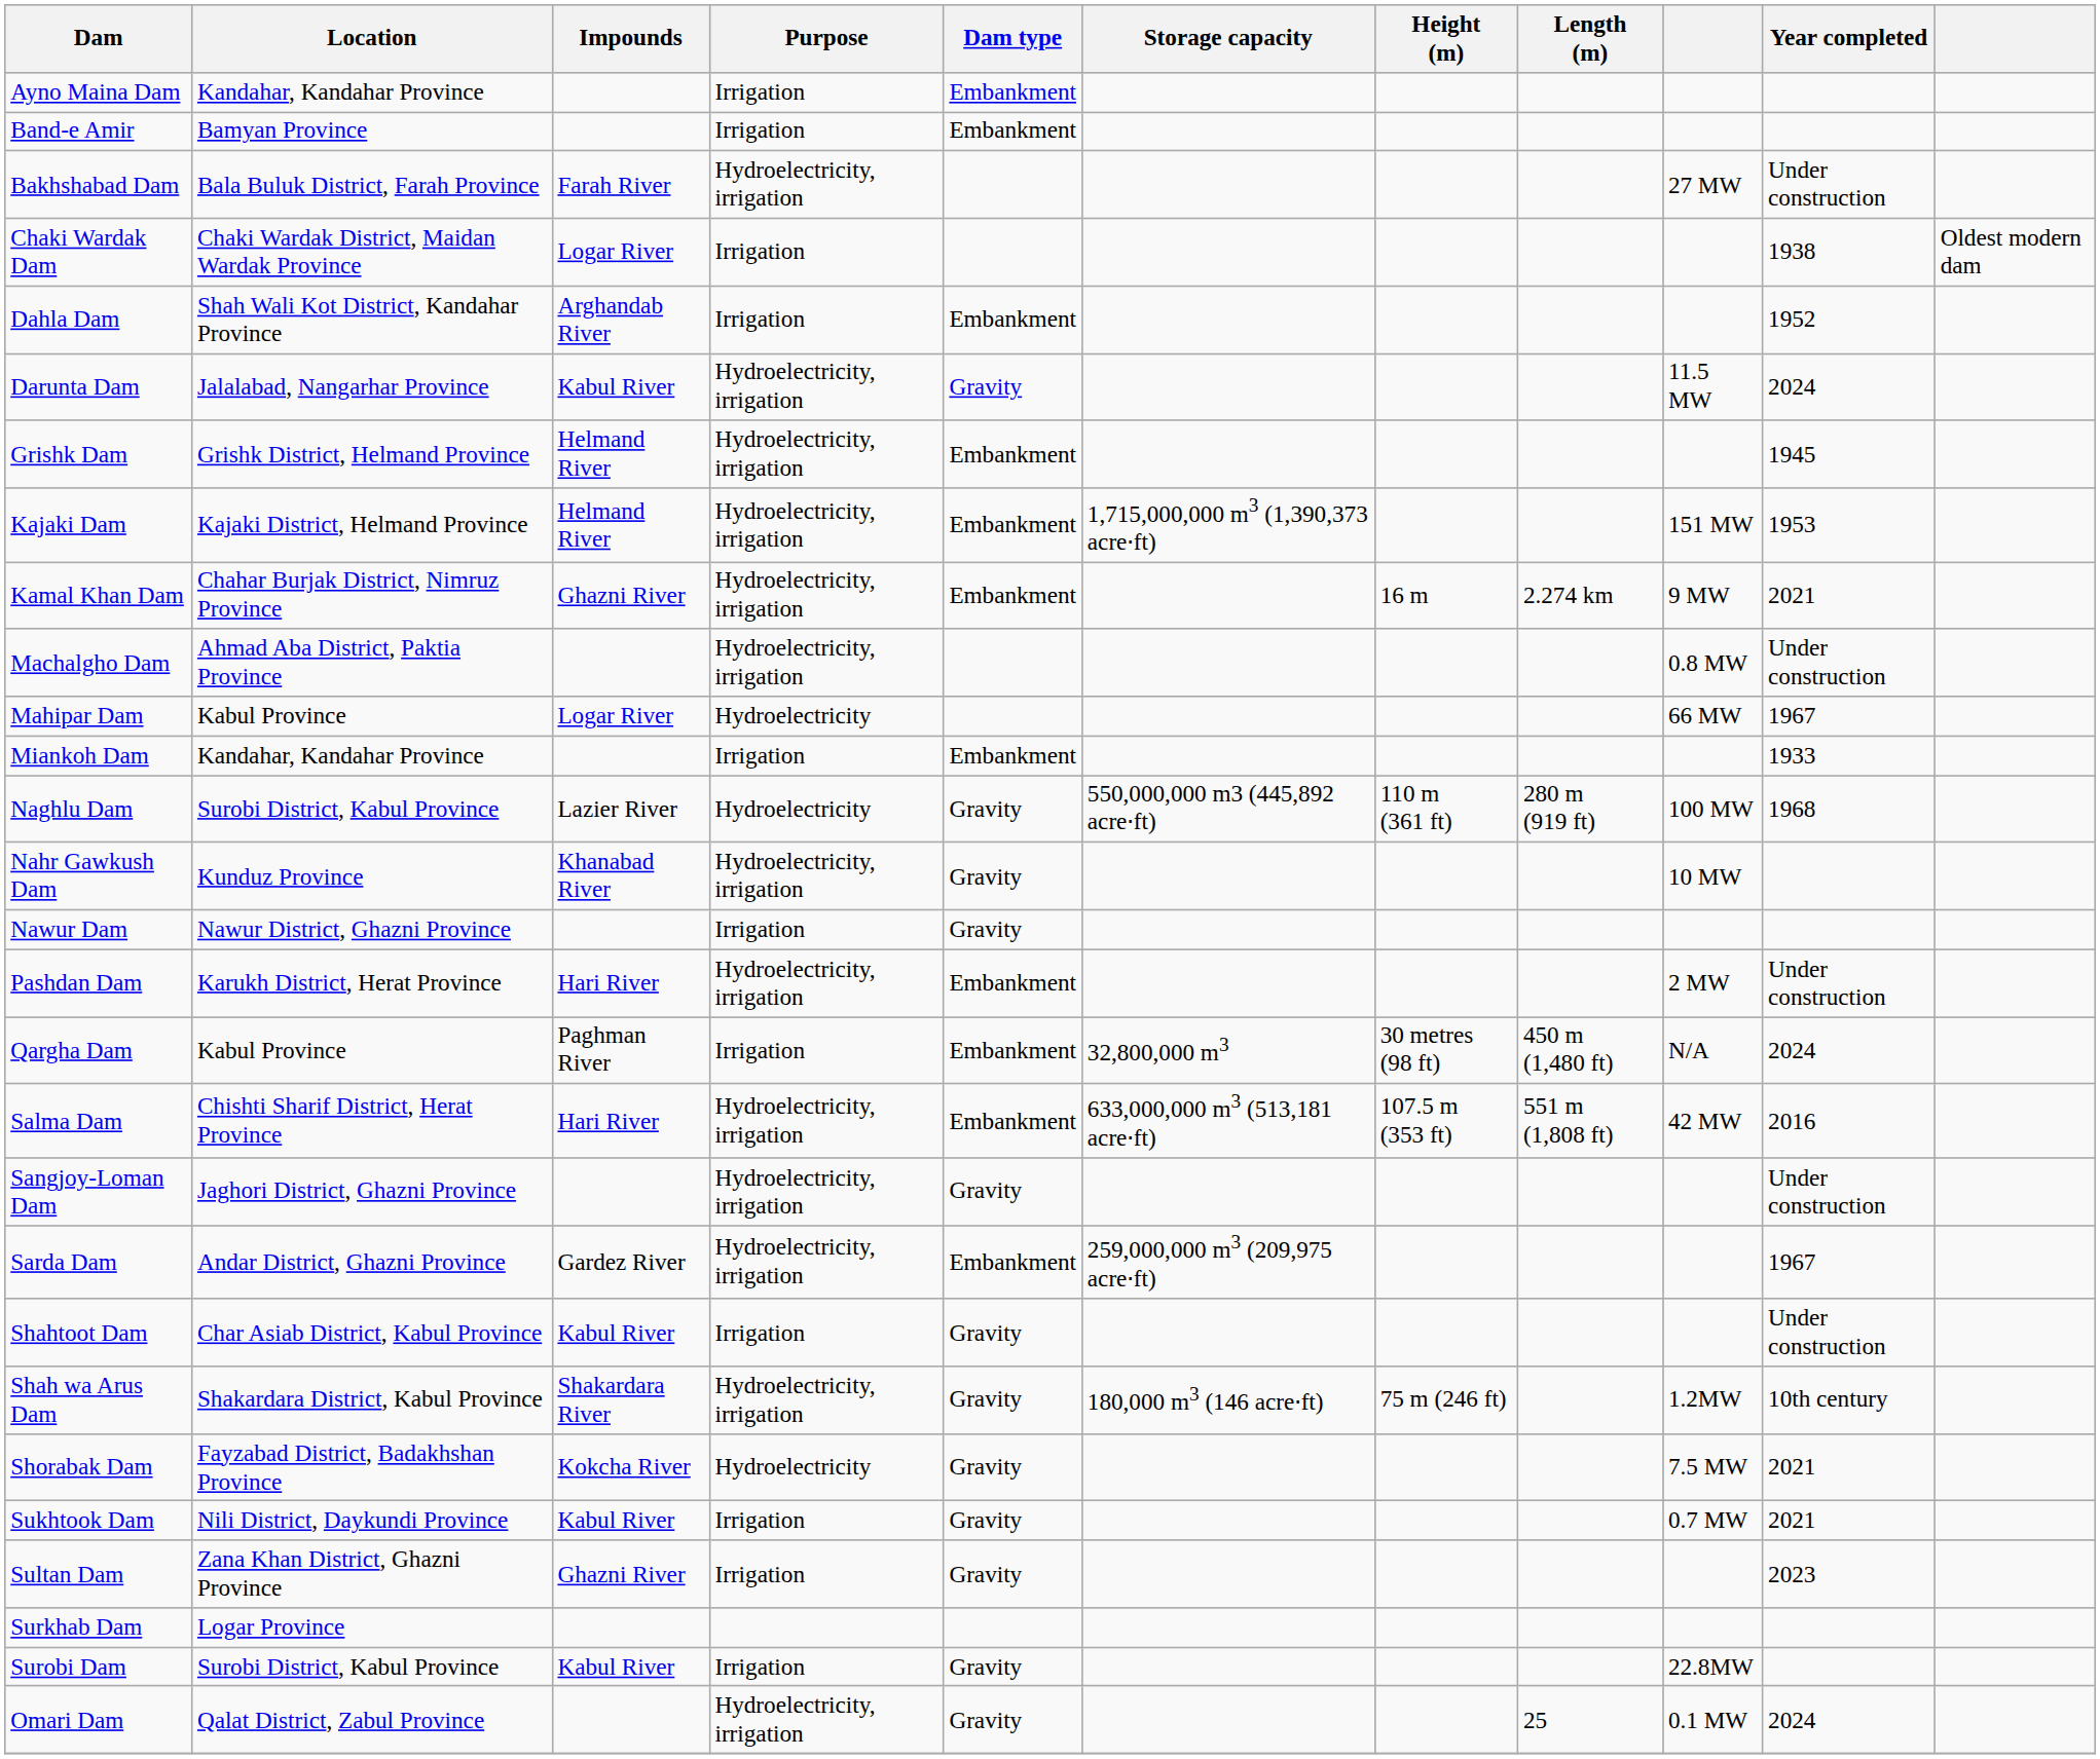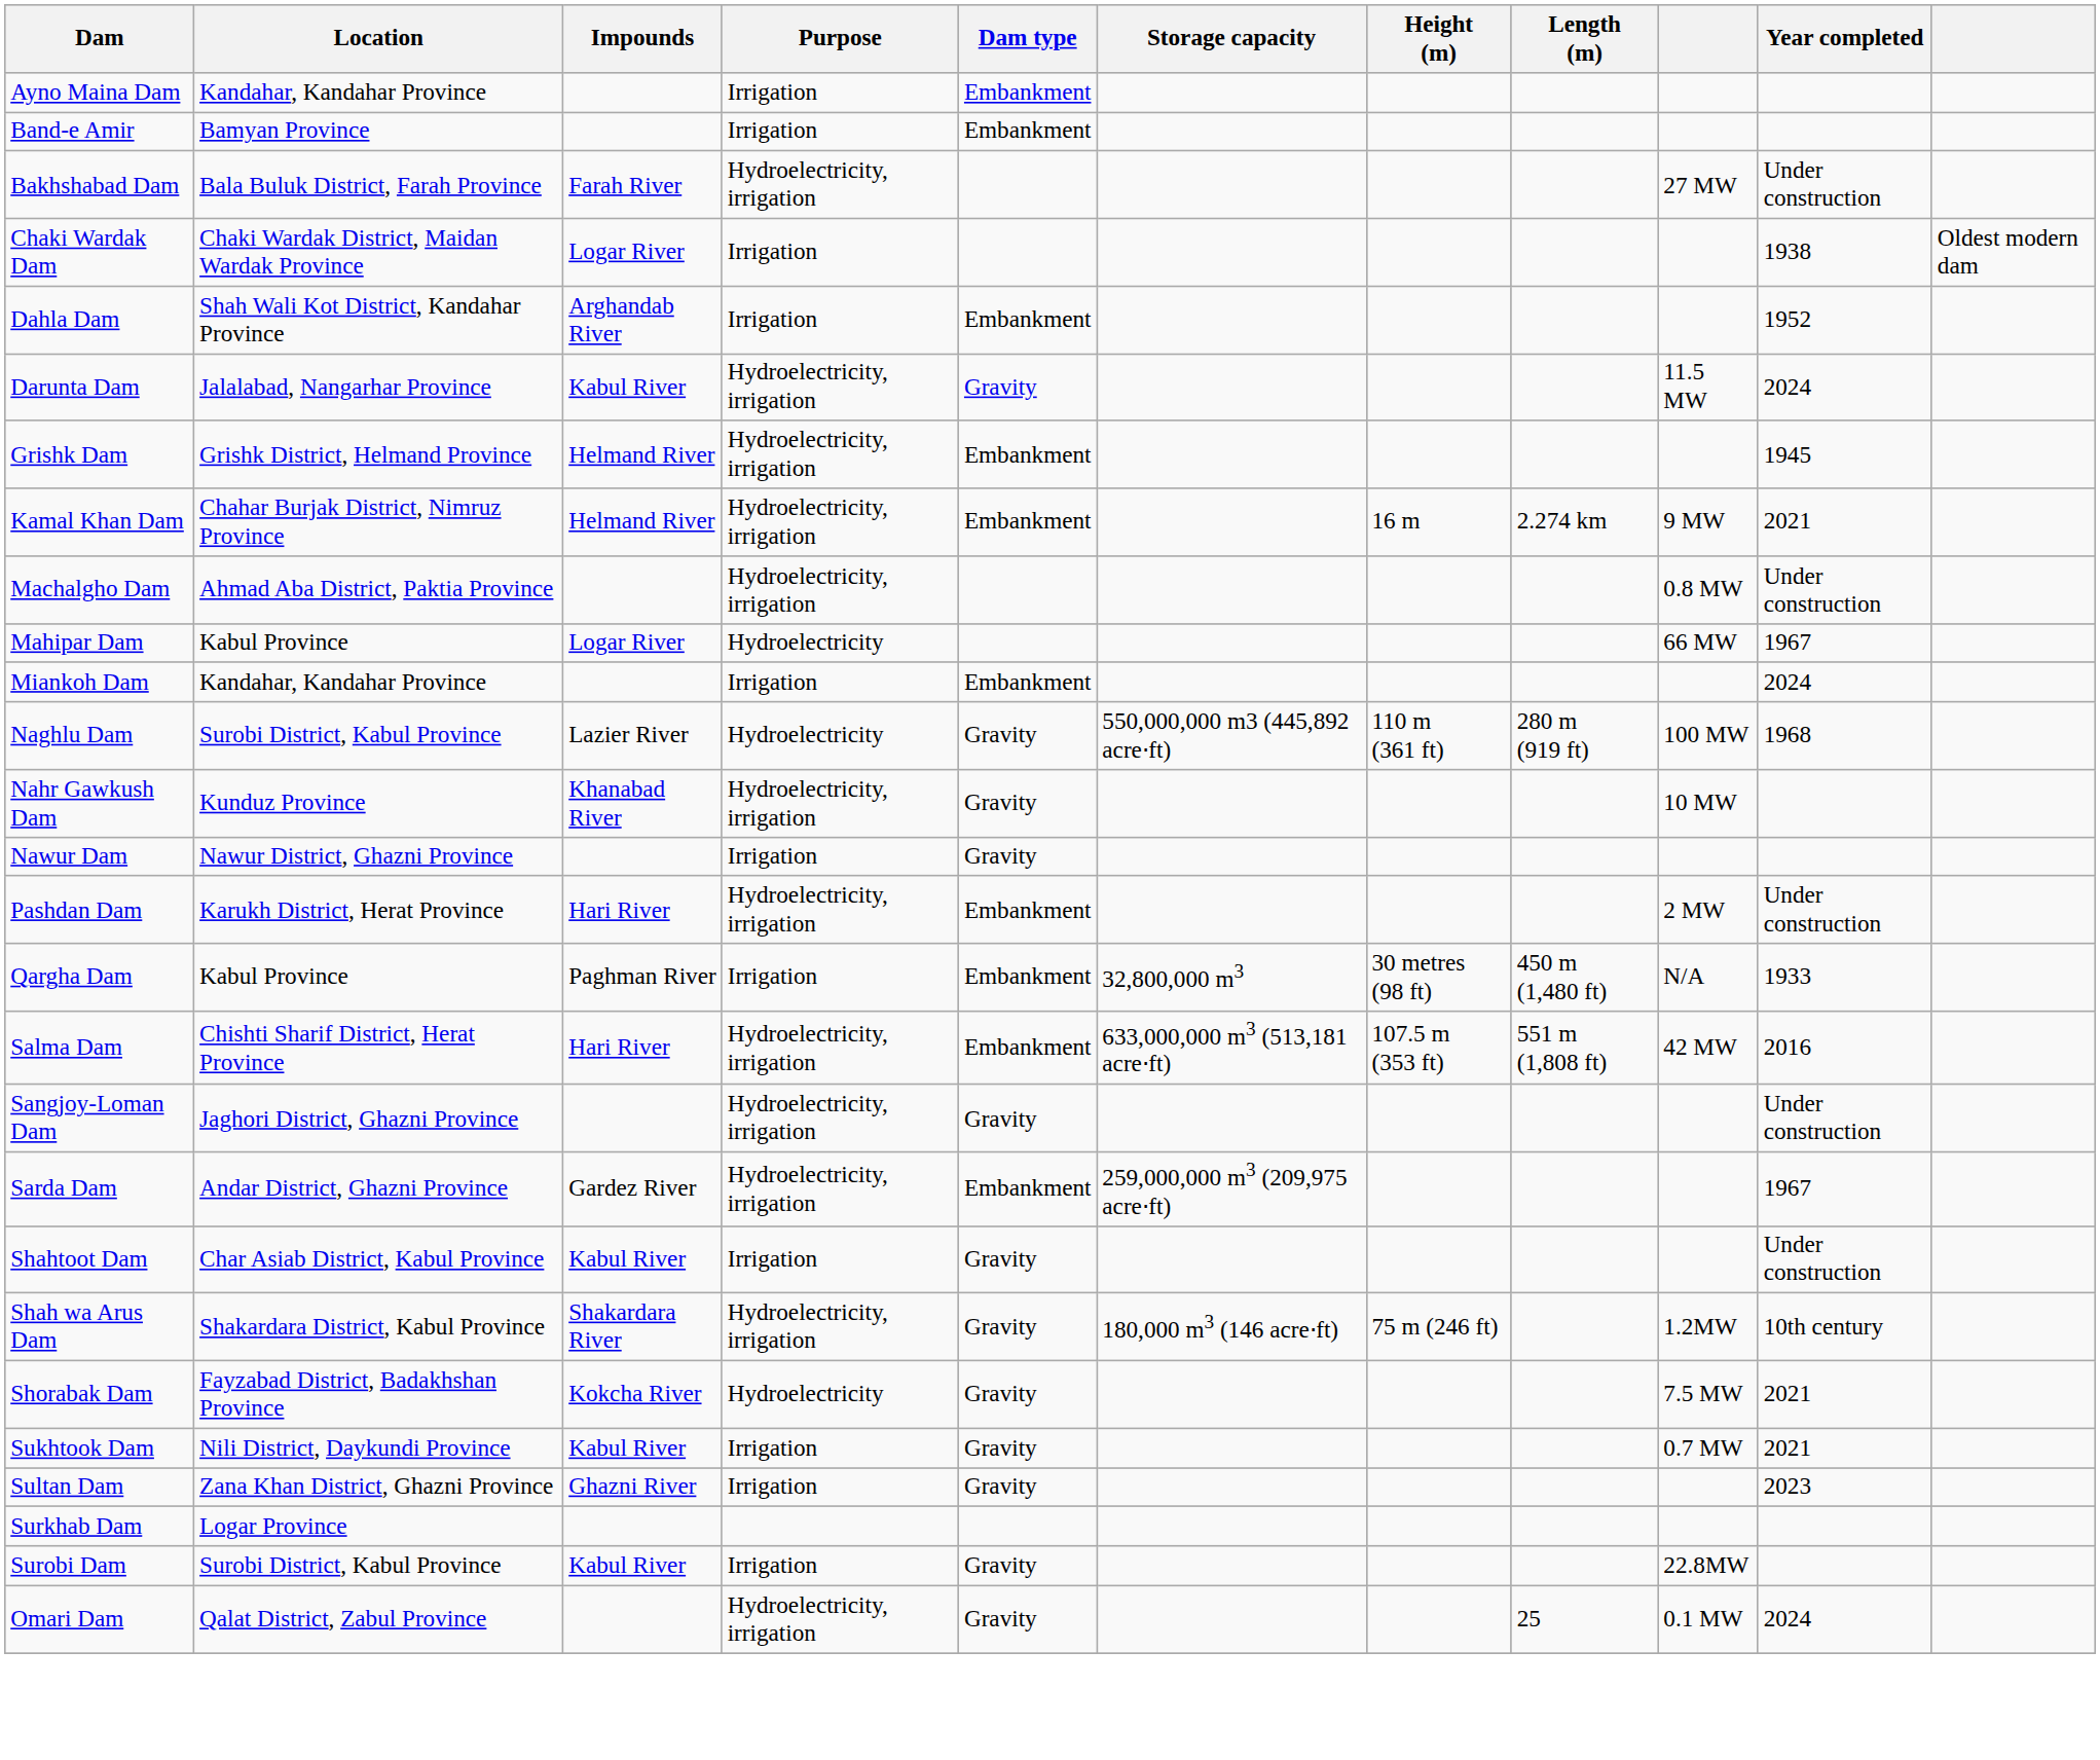 <table class="wikitable sortable" style="width:100%; font-size:90%; text-align:left;">
 <tr>
 <th>Dam</th>
 <th>Location</th>
 <th>Impounds</th>
 <th>Purpose</th>
 <th><a href='#'>Dam type</a></th>
 <th data-sort-type=number>Storage capacity</th>
 <th>Height<br>(m)</th>
 <th>Length<br>(m)</th>
 <th data-sort-type=number></th>
 <th>Year completed</th>
 <th></th>
 </tr>
 <tr>
 <td><a href='#'>Ayno Maina Dam</a></td>
 <td><a href='#'>Kandahar</a>, Kandahar Province</td>
 <td></td>
 <td>Irrigation</td>
 <td><a href='#'>Embankment</a></td>
 <td></td>
 <td></td>
 <td></td>
 <td></td>
 <td></td>
 <td></td>
 </tr>
 <tr>
 <td><a href='#'>Band-e Amir</a></td>
 <td><a href='#'>Bamyan Province</a></td>
 <td></td>
 <td>Irrigation</td>
 <td>Embankment</td>
 <td></td>
 <td></td>
 <td></td>
 <td></td>
 <td></td>
 <td></td>
 </tr>
 <tr>
 <td><a href='#'>Bakhshabad Dam</a></td>
 <td><a href='#'>Bala Buluk District</a>, <a href='#'>Farah Province</a></td>
 <td><a href='#'>Farah River</a></td>
 <td>Hydroelectricity, irrigation</td>
 <td></td>
 <td></td>
 <td></td>
 <td></td>
 <td>27 MW</td>
 <td>Under construction</td>
 <td></td>
 </tr>
 <tr>
 <td><a href='#'>Chaki Wardak Dam</a></td>
 <td><a href='#'>Chaki Wardak District</a>, <a href='#'>Maidan Wardak Province</a></td>
 <td><a href='#'>Logar River</a></td>
 <td>Irrigation</td>
 <td></td>
 <td></td>
 <td></td>
 <td></td>
 <td></td>
 <td>1938</td>
 <td>Oldest modern dam</td>
 </tr>
 <tr>
 <td><a href='#'>Dahla Dam</a></td>
 <td><a href='#'>Shah Wali Kot District</a>, Kandahar Province</td>
 <td><a href='#'>Arghandab River</a></td>
 <td>Irrigation</td>
 <td>Embankment</td>
 <td></td>
 <td></td>
 <td></td>
 <td></td>
 <td>1952</td>
 <td></td>
 </tr>
 <tr>
 <td><a href='#'>Darunta Dam</a></td>
 <td><a href='#'>Jalalabad</a>, <a href='#'>Nangarhar Province</a></td>
 <td><a href='#'>Kabul River</a></td>
 <td>Hydroelectricity, irrigation</td>
 <td><a href='#'>Gravity</a></td>
 <td></td>
 <td></td>
 <td></td>
 <td>11.5 MW</td>
 <td>2024</td>
 <td></td>
 </tr>
 <tr>
 <td><a href='#'>Grishk Dam</a></td>
 <td><a href='#'>Grishk District</a>, <a href='#'>Helmand Province</a></td>
 <td><a href='#'>Helmand River</a></td>
 <td>Hydroelectricity, irrigation</td>
 <td>Embankment</td>
 <td></td>
 <td></td>
 <td></td>
 <td></td>
 <td>1945</td>
 <td></td>
 </tr>
 <tr>
-<td><a href='#'>Kajaki Dam</a></td>
-<td><a href='#'>Kajaki District</a>, Helmand Province</td>
-<td><a href='#'>Helmand River</a></td>
-<td>Hydroelectricity, irrigation</td>
-<td>Embankment</td>
-<td>1,715,000,000 m<sup>3</sup> (1,390,373 acre⋅ft)</td>
-<td></td>
-<td></td>
-<td>151 MW</td>
-<td>1953</td>
-<td></td>
-</tr>
-<tr>
 <td><a href='#'>Kamal Khan Dam</a></td>
 <td><a href='#'>Chahar Burjak District</a>, <a href='#'>Nimruz Province</a></td>
-<td><a href='#'>Ghazni River</a></td>
+<td><a href='#'>Helmand River</a></td>
 <td>Hydroelectricity, irrigation</td>
 <td>Embankment</td>
 <td></td>
 <td>16 m</td>
 <td>2.274 km</td>
 <td>9 MW</td>
 <td>2021</td>
 <td></td>
 </tr>
 <tr>
 <td><a href='#'>Machalgho Dam</a></td>
 <td><a href='#'>Ahmad Aba District</a>, <a href='#'>Paktia Province</a></td>
 <td></td>
 <td>Hydroelectricity, irrigation</td>
 <td></td>
 <td></td>
 <td></td>
 <td></td>
 <td>0.8 MW</td>
 <td>Under construction</td>
 <td></td>
 </tr>
 <tr>
 <td><a href='#'>Mahipar Dam</a></td>
 <td>Kabul Province</td>
 <td><a href='#'>Logar River</a></td>
 <td>Hydroelectricity</td>
 <td></td>
 <td></td>
 <td></td>
 <td></td>
 <td>66 MW</td>
 <td>1967</td>
 <td></td>
 </tr>
 <tr>
 <td><a href='#'>Miankoh Dam</a></td>
 <td>Kandahar, Kandahar Province</td>
 <td></td>
 <td>Irrigation</td>
 <td>Embankment</td>
 <td></td>
 <td></td>
 <td></td>
 <td></td>
-<td>1933</td>
+<td>2024</td>
 <td></td>
 </tr>
 <tr>
 <td><a href='#'>Naghlu Dam</a></td>
 <td><a href='#'>Surobi District</a>, <a href='#'>Kabul Province</a></td>
 <td>Lazier River</td>
 <td>Hydroelectricity</td>
 <td>Gravity</td>
 <td>550,000,000 m3 (445,892 acre⋅ft)</td>
 <td>110 m (361 ft)</td>
 <td>280 m (919 ft)</td>
 <td>100 MW</td>
 <td>1968</td>
 <td></td>
 </tr>
 <tr>
 <td><a href='#'>Nahr Gawkush Dam</a></td>
 <td><a href='#'>Kunduz Province</a></td>
 <td><a href='#'>Khanabad River</a></td>
 <td>Hydroelectricity, irrigation</td>
 <td>Gravity</td>
 <td></td>
 <td></td>
 <td></td>
 <td>10 MW</td>
 <td></td>
 <td></td>
 </tr>
 <tr>
 <td><a href='#'>Nawur Dam</a></td>
 <td><a href='#'>Nawur District</a>, <a href='#'>Ghazni Province</a></td>
 <td></td>
 <td>Irrigation</td>
 <td>Gravity</td>
 <td></td>
 <td></td>
 <td></td>
 <td></td>
 <td></td>
 <td></td>
 </tr>
 <tr>
 <td><a href='#'>Pashdan Dam</a></td>
 <td><a href='#'>Karukh District</a>, Herat Province</td>
 <td><a href='#'>Hari River</a></td>
 <td>Hydroelectricity, irrigation</td>
 <td>Embankment</td>
 <td></td>
 <td></td>
 <td></td>
 <td>2 MW</td>
 <td>Under construction</td>
 <td></td>
 </tr>
 <tr>
 <td><a href='#'>Qargha Dam</a></td>
 <td>Kabul Province</td>
 <td>Paghman River</td>
 <td>Irrigation</td>
 <td>Embankment</td>
 <td>32,800,000 m<sup>3</sup></td>
 <td>30 metres (98 ft)</td>
 <td>450 m (1,480 ft)</td>
 <td>N/A</td>
-<td>2024</td>
+<td>1933</td>
 <td></td>
 </tr>
 <tr>
 <td><a href='#'>Salma Dam</a></td>
 <td><a href='#'>Chishti Sharif District</a>, <a href='#'>Herat Province</a></td>
 <td><a href='#'>Hari River</a></td>
 <td>Hydroelectricity, irrigation</td>
 <td>Embankment</td>
 <td>633,000,000 m<sup>3</sup> (513,181 acre⋅ft)</td>
 <td>107.5 m (353 ft)</td>
 <td>551 m (1,808 ft)</td>
 <td>42 MW</td>
 <td>2016</td>
 <td></td>
 </tr>
 <tr>
 <td><a href='#'>Sangjoy-Loman Dam</a></td>
 <td><a href='#'>Jaghori District</a>, <a href='#'>Ghazni Province</a></td>
 <td></td>
 <td>Hydroelectricity, irrigation</td>
 <td>Gravity</td>
 <td></td>
 <td></td>
 <td></td>
 <td></td>
 <td>Under construction</td>
 <td></td>
 </tr>
 <tr>
 <td><a href='#'>Sarda Dam</a></td>
 <td><a href='#'>Andar District</a>, <a href='#'>Ghazni Province</a></td>
 <td>Gardez River</td>
 <td>Hydroelectricity, irrigation</td>
 <td>Embankment</td>
 <td>259,000,000 m<sup>3</sup> (209,975 acre⋅ft)</td>
 <td></td>
 <td></td>
 <td></td>
 <td>1967</td>
 <td></td>
 </tr>
 <tr>
 <td><a href='#'>Shahtoot Dam</a></td>
 <td><a href='#'>Char Asiab District</a>, <a href='#'>Kabul Province</a></td>
 <td><a href='#'>Kabul River</a></td>
 <td>Irrigation</td>
 <td>Gravity</td>
 <td></td>
 <td></td>
 <td></td>
 <td></td>
 <td>Under construction</td>
 <td></td>
 </tr>
 <tr>
 <td><a href='#'>Shah wa Arus Dam</a></td>
 <td><a href='#'>Shakardara District</a>, Kabul Province</td>
 <td><a href='#'>Shakardara River</a></td>
 <td>Hydroelectricity, irrigation</td>
 <td>Gravity</td>
 <td>180,000 m<sup>3</sup> (146 acre⋅ft)</td>
 <td>75 m (246 ft)</td>
 <td></td>
 <td>1.2MW</td>
 <td>10th century</td>
 <td></td>
 </tr>
 <tr>
 <td><a href='#'>Shorabak Dam</a></td>
 <td><a href='#'>Fayzabad District</a>, <a href='#'>Badakhshan Province</a></td>
 <td><a href='#'>Kokcha River</a></td>
 <td>Hydroelectricity</td>
 <td>Gravity</td>
 <td></td>
 <td></td>
 <td></td>
 <td>7.5 MW</td>
 <td>2021</td>
 <td></td>
 </tr>
 <tr>
 <td><a href='#'>Sukhtook Dam</a></td>
 <td><a href='#'>Nili District</a>, <a href='#'>Daykundi Province</a></td>
 <td><a href='#'>Kabul River</a></td>
 <td>Irrigation</td>
 <td>Gravity</td>
 <td></td>
 <td></td>
 <td></td>
 <td>0.7 MW</td>
 <td>2021</td>
 <td><br></td>
 </tr>
 <tr>
 <td><a href='#'>Sultan Dam</a></td>
 <td><a href='#'>Zana Khan District</a>, Ghazni Province</td>
 <td><a href='#'>Ghazni River</a></td>
 <td>Irrigation</td>
 <td>Gravity</td>
 <td></td>
 <td></td>
 <td></td>
 <td></td>
 <td>2023</td>
 <td></td>
 </tr>
 <tr>
 <td><a href='#'>Surkhab Dam</a></td>
 <td><a href='#'>Logar Province</a></td>
 <td></td>
 <td></td>
 <td></td>
 <td></td>
 <td></td>
 <td></td>
 <td></td>
 <td></td>
 <td></td>
 </tr>
 <tr>
 <td><a href='#'>Surobi Dam</a></td>
 <td><a href='#'>Surobi District</a>, Kabul Province</td>
 <td><a href='#'>Kabul River</a></td>
 <td>Irrigation</td>
 <td>Gravity</td>
 <td></td>
 <td></td>
 <td></td>
 <td>22.8MW</td>
 <td></td>
 <td></td>
 </tr>
 <tr>
 <td><a href='#'>Omari Dam</a></td>
 <td><a href='#'>Qalat District</a>, <a href='#'>Zabul Province</a></td>
 <td></td>
 <td>Hydroelectricity, irrigation</td>
 <td>Gravity</td>
 <td></td>
 <td></td>
 <td>25</td>
 <td>0.1 MW</td>
 <td>2024</td>
 <td></td>
 </tr>
 <tr>
 </tr>
 </table>
